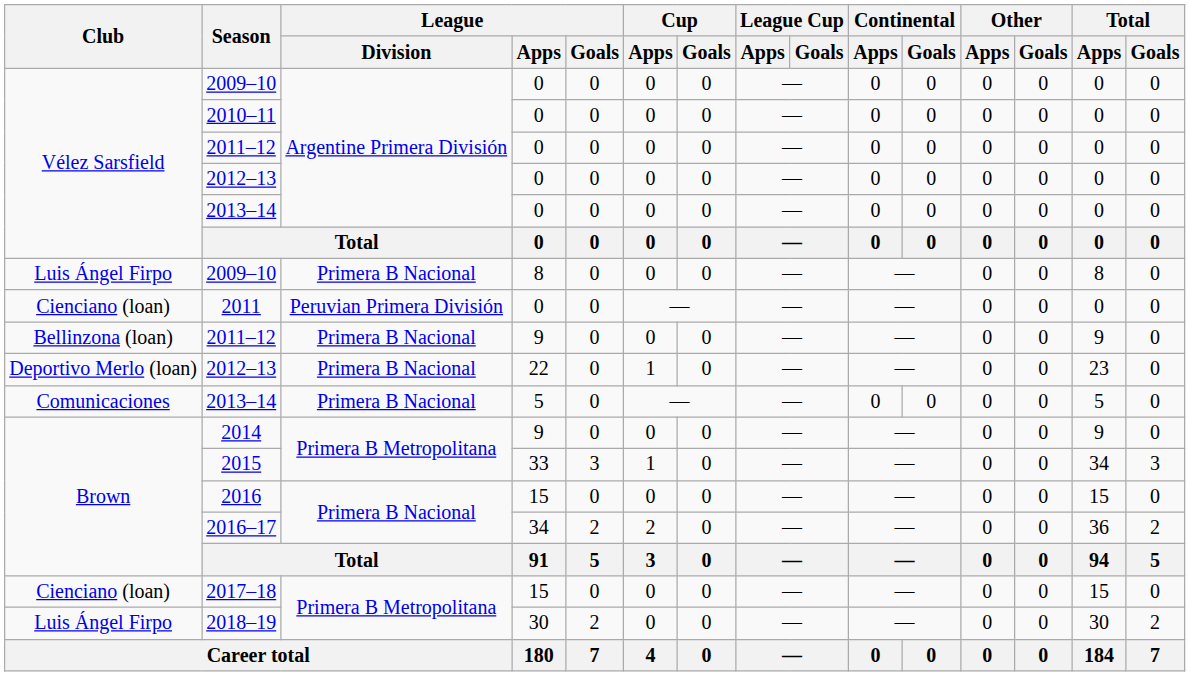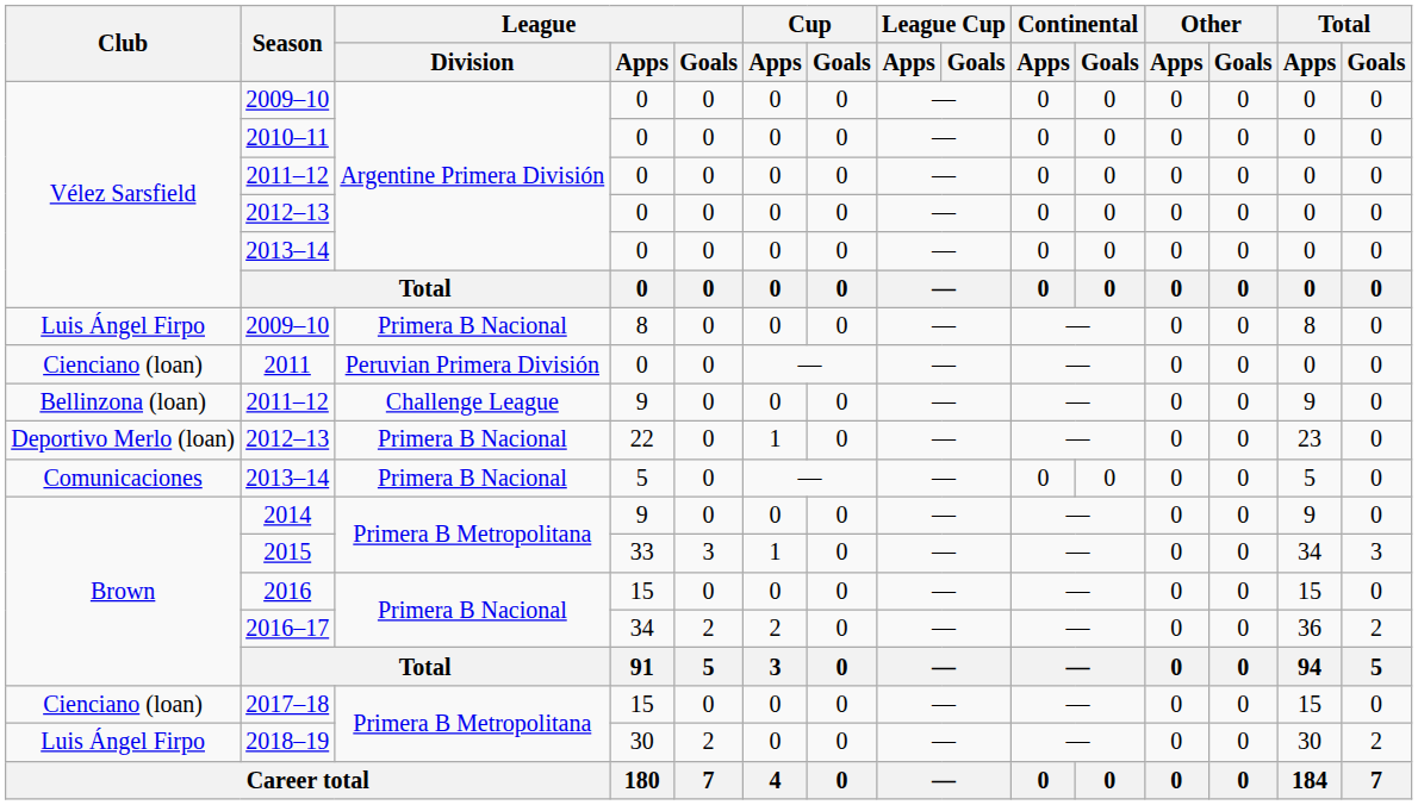 <table class="wikitable" style="text-align:center">
 <tr>
 <th rowspan="2">Club</th>
 <th rowspan="2">Season</th>
 <th colspan="3">League</th>
 <th colspan="2">Cup</th>
 <th colspan="2">League Cup</th>
 <th colspan="2">Continental</th>
 <th colspan="2">Other</th>
 <th colspan="2">Total</th>
 </tr>
 <tr>
 <th>Division</th>
 <th>Apps</th>
 <th>Goals</th>
 <th>Apps</th>
 <th>Goals</th>
 <th>Apps</th>
 <th>Goals</th>
 <th>Apps</th>
 <th>Goals</th>
 <th>Apps</th>
 <th>Goals</th>
 <th>Apps</th>
 <th>Goals</th>
 </tr>
 <tr>
 <td rowspan="6"><a href='#'>Vélez Sarsfield</a></td>
 <td><a href='#'>2009–10</a></td>
 <td rowspan="5"><a href='#'>Argentine Primera División</a></td>
 <td>0</td>
 <td>0</td>
 <td>0</td>
 <td>0</td>
 <td colspan="2">—</td>
 <td>0</td>
 <td>0</td>
 <td>0</td>
 <td>0</td>
 <td>0</td>
 <td>0</td>
 </tr>
 <tr>
 <td><a href='#'>2010–11</a></td>
 <td>0</td>
 <td>0</td>
 <td>0</td>
 <td>0</td>
 <td colspan="2">—</td>
 <td>0</td>
 <td>0</td>
 <td>0</td>
 <td>0</td>
 <td>0</td>
 <td>0</td>
 </tr>
 <tr>
 <td><a href='#'>2011–12</a></td>
 <td>0</td>
 <td>0</td>
 <td>0</td>
 <td>0</td>
 <td colspan="2">—</td>
 <td>0</td>
 <td>0</td>
 <td>0</td>
 <td>0</td>
 <td>0</td>
 <td>0</td>
 </tr>
 <tr>
 <td><a href='#'>2012–13</a></td>
 <td>0</td>
 <td>0</td>
 <td>0</td>
 <td>0</td>
 <td colspan="2">—</td>
 <td>0</td>
 <td>0</td>
 <td>0</td>
 <td>0</td>
 <td>0</td>
 <td>0</td>
 </tr>
 <tr>
 <td><a href='#'>2013–14</a></td>
 <td>0</td>
 <td>0</td>
 <td>0</td>
 <td>0</td>
 <td colspan="2">—</td>
 <td>0</td>
 <td>0</td>
 <td>0</td>
 <td>0</td>
 <td>0</td>
 <td>0</td>
 </tr>
 <tr>
 <th colspan="2">Total</th>
 <th>0</th>
 <th>0</th>
 <th>0</th>
 <th>0</th>
 <th colspan="2">—</th>
 <th>0</th>
 <th>0</th>
 <th>0</th>
 <th>0</th>
 <th>0</th>
 <th>0</th>
 </tr>
 <tr>
 <td rowspan="1"><a href='#'>Luis Ángel Firpo</a></td>
 <td><a href='#'>2009–10</a></td>
 <td rowspan="1"><a href='#'>Primera B Nacional</a></td>
 <td>8</td>
 <td>0</td>
 <td>0</td>
 <td>0</td>
 <td colspan="2">—</td>
 <td colspan="2">—</td>
 <td>0</td>
 <td>0</td>
 <td>8</td>
 <td>0</td>
 </tr>
 <tr>
 <td rowspan="1"><a href='#'>Cienciano</a> (loan)</td>
 <td><a href='#'>2011</a></td>
 <td rowspan="1"><a href='#'>Peruvian Primera División</a></td>
 <td>0</td>
 <td>0</td>
 <td colspan="2">—</td>
 <td colspan="2">—</td>
 <td colspan="2">—</td>
 <td>0</td>
 <td>0</td>
 <td>0</td>
 <td>0</td>
 </tr>
 <tr>
 <td rowspan="1"><a href='#'>Bellinzona</a> (loan)</td>
 <td><a href='#'>2011–12</a></td>
-<td rowspan="1"><a href='#'>Primera B Nacional</a></td>
+<td rowspan="1"><a href='#'>Challenge League</a></td>
 <td>9</td>
 <td>0</td>
 <td>0</td>
 <td>0</td>
 <td colspan="2">—</td>
 <td colspan="2">—</td>
 <td>0</td>
 <td>0</td>
 <td>9</td>
 <td>0</td>
 </tr>
 <tr>
 <td rowspan="1"><a href='#'>Deportivo Merlo</a> (loan)</td>
 <td><a href='#'>2012–13</a></td>
 <td rowspan="1"><a href='#'>Primera B Nacional</a></td>
 <td>22</td>
 <td>0</td>
 <td>1</td>
 <td>0</td>
 <td colspan="2">—</td>
 <td colspan="2">—</td>
 <td>0</td>
 <td>0</td>
 <td>23</td>
 <td>0</td>
 </tr>
 <tr>
 <td rowspan="1"><a href='#'>Comunicaciones</a></td>
 <td><a href='#'>2013–14</a></td>
 <td rowspan="1"><a href='#'>Primera B Nacional</a></td>
 <td>5</td>
 <td>0</td>
 <td colspan="2">—</td>
 <td colspan="2">—</td>
 <td>0</td>
 <td>0</td>
 <td>0</td>
 <td>0</td>
 <td>5</td>
 <td>0</td>
 </tr>
 <tr>
 <td rowspan="5"><a href='#'>Brown</a></td>
 <td><a href='#'>2014</a></td>
 <td rowspan="2"><a href='#'>Primera B Metropolitana</a></td>
 <td>9</td>
 <td>0</td>
 <td>0</td>
 <td>0</td>
 <td colspan="2">—</td>
 <td colspan="2">—</td>
 <td>0</td>
 <td>0</td>
 <td>9</td>
 <td>0</td>
 </tr>
 <tr>
 <td><a href='#'>2015</a></td>
 <td>33</td>
 <td>3</td>
 <td>1</td>
 <td>0</td>
 <td colspan="2">—</td>
 <td colspan="2">—</td>
 <td>0</td>
 <td>0</td>
 <td>34</td>
 <td>3</td>
 </tr>
 <tr>
 <td><a href='#'>2016</a></td>
 <td rowspan="2"><a href='#'>Primera B Nacional</a></td>
 <td>15</td>
 <td>0</td>
 <td>0</td>
 <td>0</td>
 <td colspan="2">—</td>
 <td colspan="2">—</td>
 <td>0</td>
 <td>0</td>
 <td>15</td>
 <td>0</td>
 </tr>
 <tr>
 <td><a href='#'>2016–17</a></td>
 <td>34</td>
 <td>2</td>
 <td>2</td>
 <td>0</td>
 <td colspan="2">—</td>
 <td colspan="2">—</td>
 <td>0</td>
 <td>0</td>
 <td>36</td>
 <td>2</td>
 </tr>
 <tr>
 <th colspan="2">Total</th>
 <th>91</th>
 <th>5</th>
 <th>3</th>
 <th>0</th>
 <th colspan="2">—</th>
 <th colspan="2">—</th>
 <th>0</th>
 <th>0</th>
 <th>94</th>
 <th>5</th>
 </tr>
 <tr>
 <td rowspan="1"><a href='#'>Cienciano</a> (loan)</td>
 <td><a href='#'>2017–18</a></td>
 <td rowspan="2"><a href='#'>Primera B Metropolitana</a></td>
 <td>15</td>
 <td>0</td>
 <td>0</td>
 <td>0</td>
 <td colspan="2">—</td>
 <td colspan="2">—</td>
 <td>0</td>
 <td>0</td>
 <td>15</td>
 <td>0</td>
 </tr>
 <tr>
 <td rowspan="1"><a href='#'>Luis Ángel Firpo</a></td>
 <td><a href='#'>2018–19</a></td>
 <td>30</td>
 <td>2</td>
 <td>0</td>
 <td>0</td>
 <td colspan="2">—</td>
 <td colspan="2">—</td>
 <td>0</td>
 <td>0</td>
 <td>30</td>
 <td>2</td>
 </tr>
 <tr>
 <th colspan="3">Career total</th>
 <th>180</th>
 <th>7</th>
 <th>4</th>
 <th>0</th>
 <th colspan="2">—</th>
 <th>0</th>
 <th>0</th>
 <th>0</th>
 <th>0</th>
 <th>184</th>
 <th>7</th>
 </tr>
 </table>
